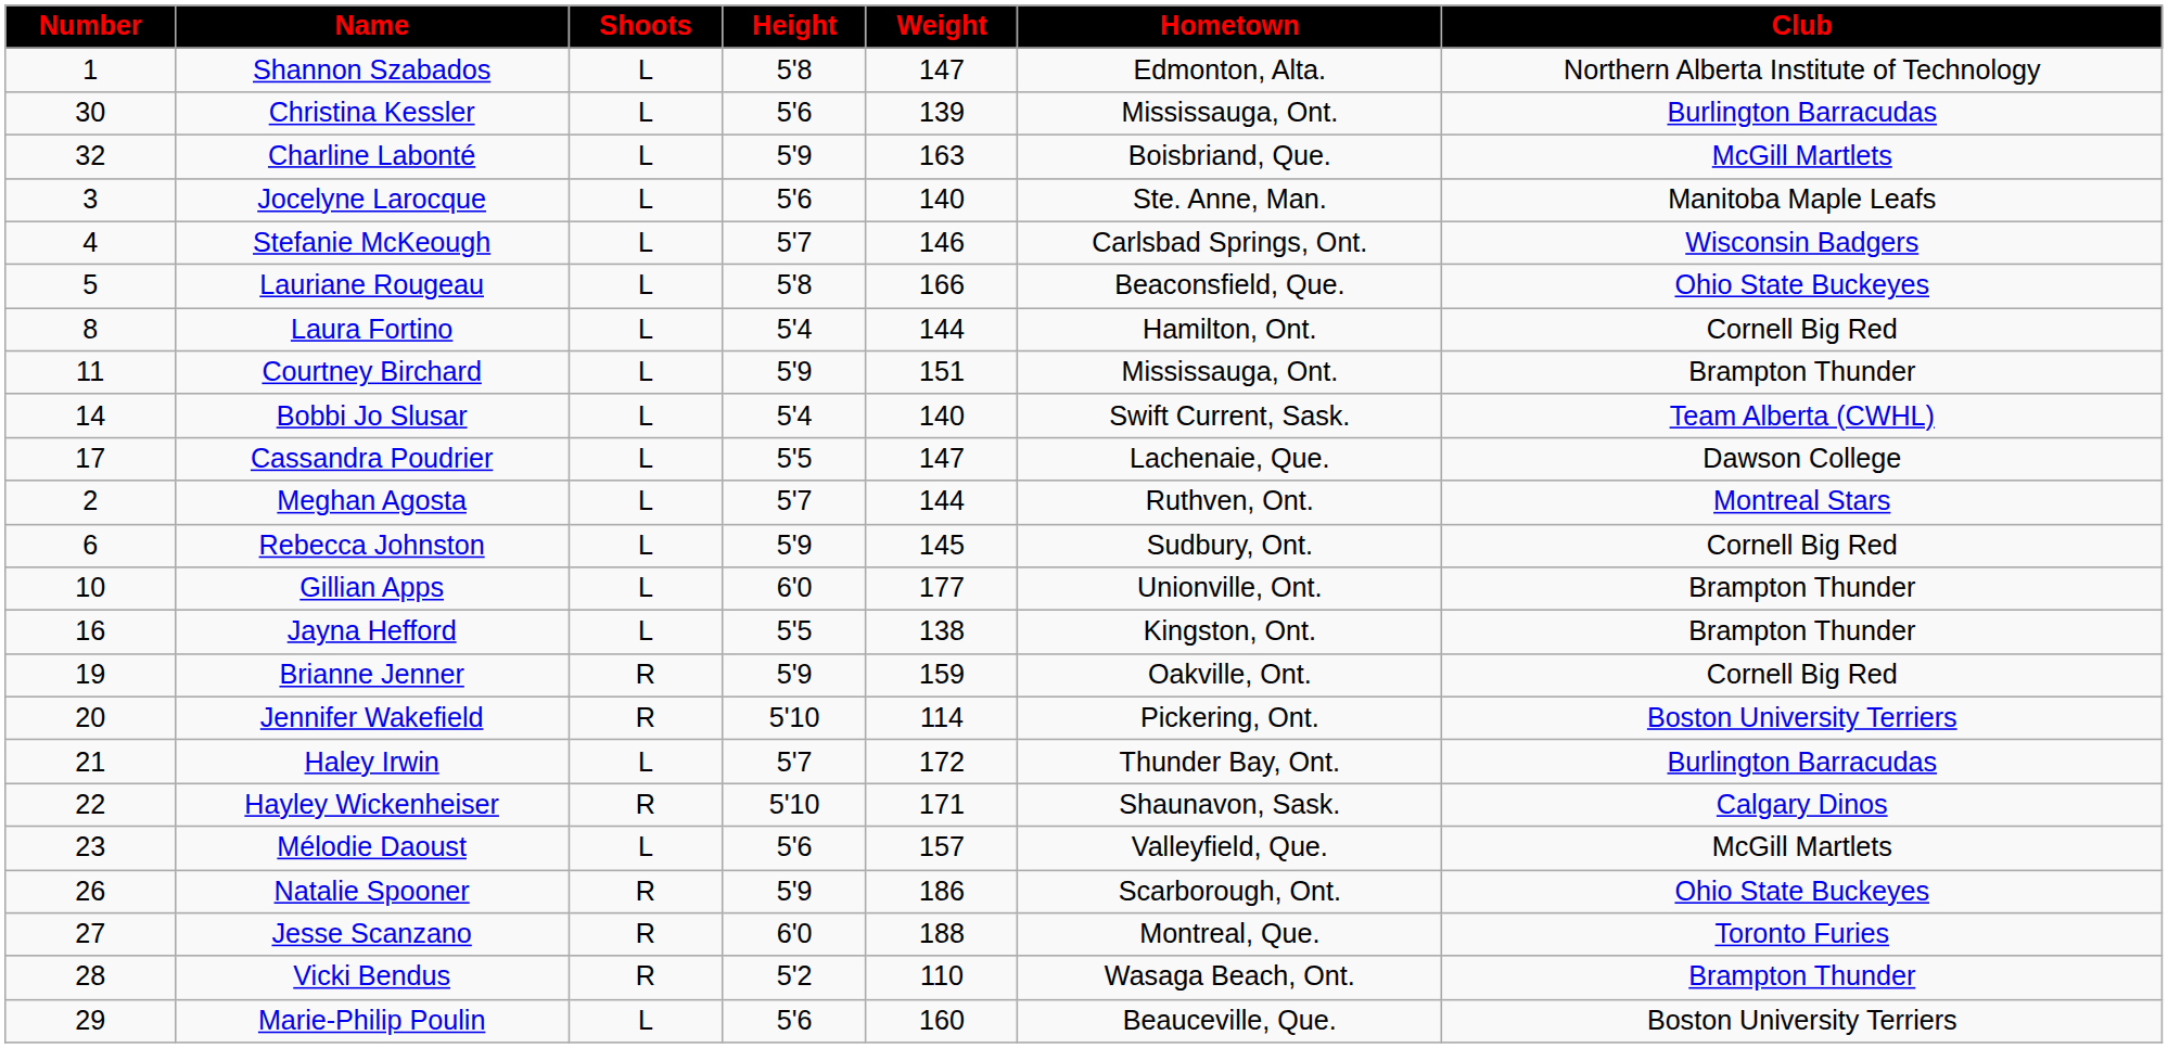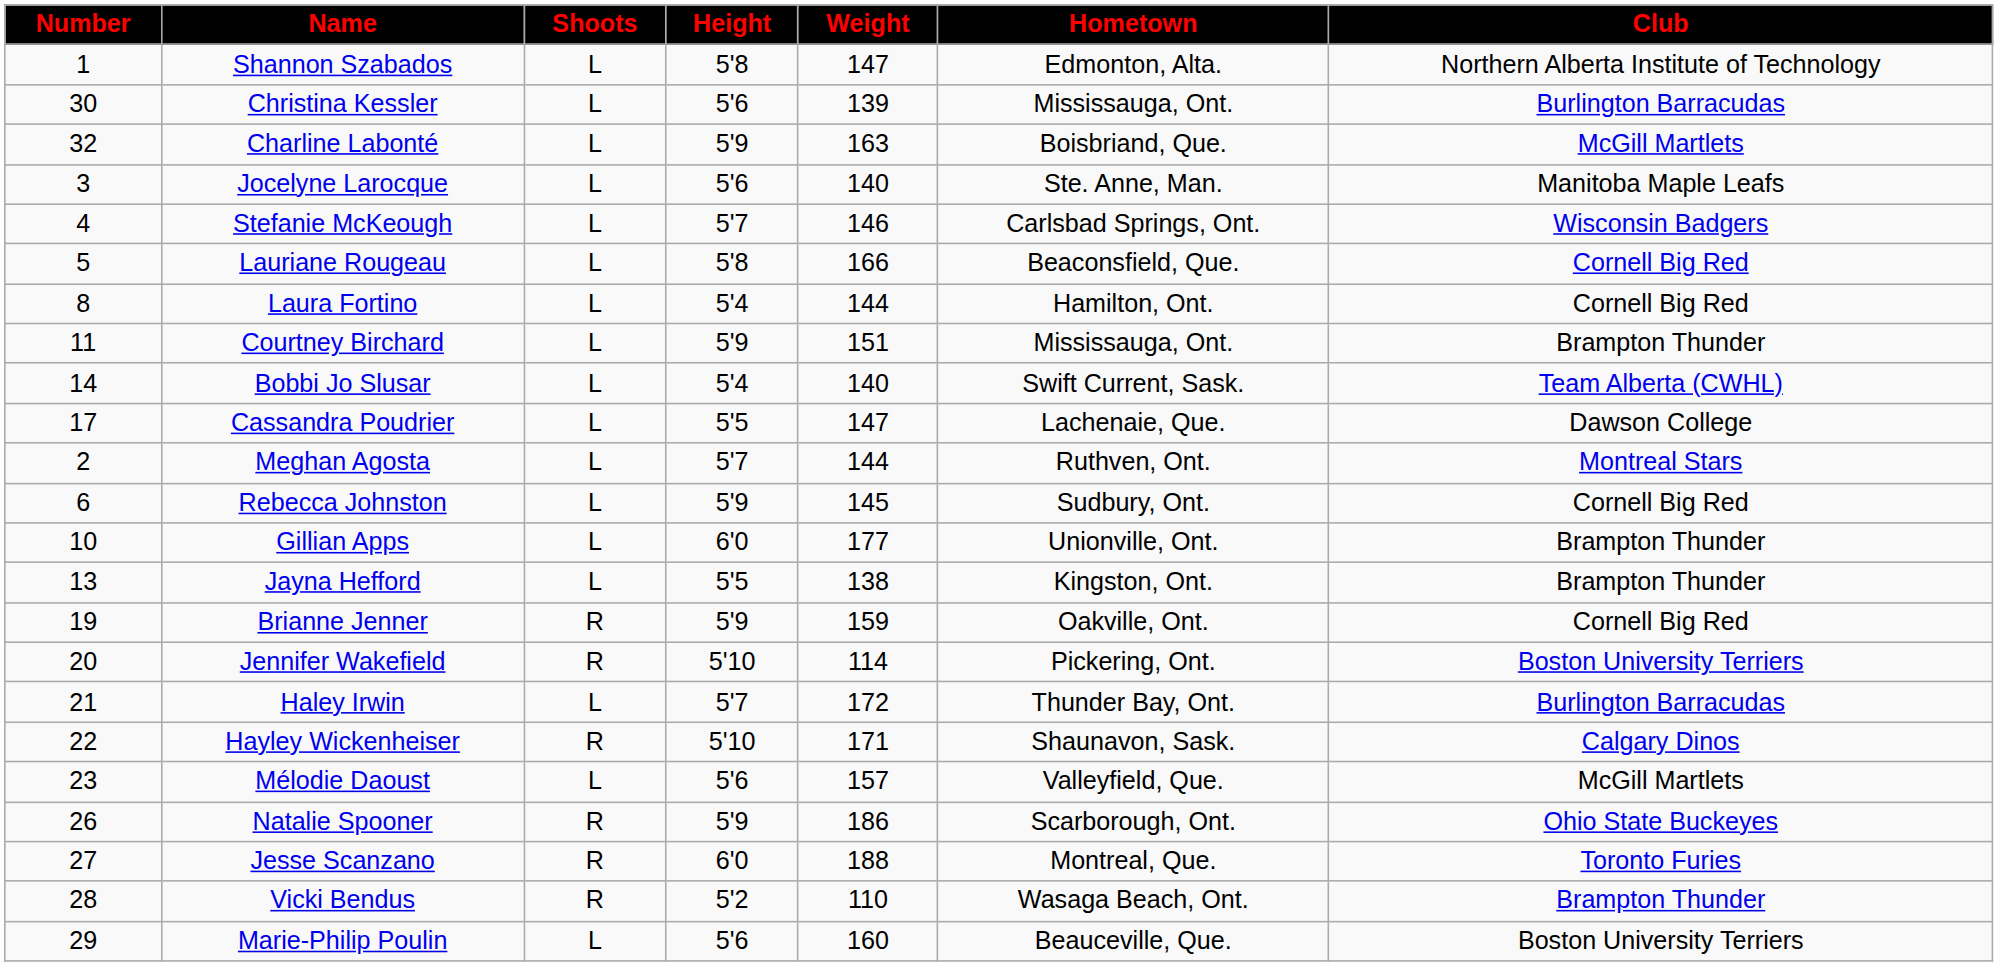 <table class="wikitable" style="width:80%;">
 <tr style="text-align:center; background:black; color:red;">
 <td><strong>Number</strong></td>
 <td><strong>Name</strong></td>
 <td><strong>Shoots</strong></td>
 <td><strong>Height</strong></td>
 <td><strong>Weight</strong></td>
 <td><strong>Hometown</strong></td>
 <td><strong>Club</strong></td>
 </tr>
 <tr style="text-align:center;" bgcolor="">
 <td>1</td>
 <td><a href='#'>Shannon Szabados</a></td>
 <td>L</td>
 <td>5'8</td>
 <td>147</td>
 <td>Edmonton, Alta.</td>
 <td>Northern Alberta Institute of Technology</td>
 </tr>
 <tr style="text-align:center;" bgcolor="">
 <td>30</td>
 <td><a href='#'>Christina Kessler</a></td>
 <td>L</td>
 <td>5'6</td>
 <td>139</td>
 <td>Mississauga, Ont.</td>
 <td><a href='#'>Burlington Barracudas</a></td>
 </tr>
 <tr style="text-align:center;" bgcolor="">
 <td>32</td>
 <td><a href='#'>Charline Labonté</a></td>
 <td>L</td>
 <td>5'9</td>
 <td>163</td>
 <td>Boisbriand, Que.</td>
 <td><a href='#'>McGill Martlets</a></td>
 </tr>
 <tr style="text-align:center;" bgcolor="">
 <td>3</td>
 <td><a href='#'>Jocelyne Larocque</a></td>
 <td>L</td>
 <td>5'6</td>
 <td>140</td>
 <td>Ste. Anne, Man.</td>
 <td>Manitoba Maple Leafs</td>
 </tr>
 <tr style="text-align:center;" bgcolor="">
 <td>4</td>
 <td><a href='#'>Stefanie McKeough</a></td>
 <td>L</td>
 <td>5'7</td>
 <td>146</td>
 <td>Carlsbad Springs, Ont.</td>
 <td><a href='#'>Wisconsin Badgers</a></td>
 </tr>
 <tr style="text-align:center;" bgcolor="">
 <td>5</td>
 <td><a href='#'>Lauriane Rougeau</a></td>
 <td>L</td>
 <td>5'8</td>
 <td>166</td>
 <td>Beaconsfield, Que.</td>
-<td><a href='#'>Ohio State Buckeyes</a></td>
+<td><a href='#'>Cornell Big Red</a></td>
 </tr>
 <tr style="text-align:center;" bgcolor="">
 <td>8</td>
 <td><a href='#'>Laura Fortino</a></td>
 <td>L</td>
 <td>5'4</td>
 <td>144</td>
 <td>Hamilton, Ont.</td>
 <td>Cornell Big Red</td>
 </tr>
 <tr style="text-align:center;" bgcolor="">
 <td>11</td>
 <td><a href='#'>Courtney Birchard</a></td>
 <td>L</td>
 <td>5'9</td>
 <td>151</td>
 <td>Mississauga, Ont.</td>
 <td>Brampton Thunder</td>
 </tr>
 <tr style="text-align:center;" bgcolor="">
 <td>14</td>
 <td><a href='#'>Bobbi Jo Slusar</a></td>
 <td>L</td>
 <td>5'4</td>
 <td>140</td>
 <td>Swift Current, Sask.</td>
 <td><a href='#'>Team Alberta (CWHL)</a></td>
 </tr>
 <tr style="text-align:center;" bgcolor="">
 <td>17</td>
 <td><a href='#'>Cassandra Poudrier</a></td>
 <td>L</td>
 <td>5'5</td>
 <td>147</td>
 <td>Lachenaie, Que.</td>
 <td>Dawson College</td>
 </tr>
 <tr style="text-align:center;" bgcolor="">
 <td>2</td>
 <td><a href='#'>Meghan Agosta</a></td>
 <td>L</td>
 <td>5'7</td>
 <td>144</td>
 <td>Ruthven, Ont.</td>
 <td><a href='#'>Montreal Stars</a></td>
 </tr>
 <tr style="text-align:center;" bgcolor="">
 <td>6</td>
 <td><a href='#'>Rebecca Johnston</a></td>
 <td>L</td>
 <td>5'9</td>
 <td>145</td>
 <td>Sudbury, Ont.</td>
 <td>Cornell Big Red</td>
 </tr>
 <tr style="text-align:center;" bgcolor="">
 <td>10</td>
 <td><a href='#'>Gillian Apps</a></td>
 <td>L</td>
 <td>6'0</td>
 <td>177</td>
 <td>Unionville, Ont.</td>
 <td>Brampton Thunder</td>
 </tr>
 <tr style="text-align:center;" bgcolor="">
-<td>16</td>
+<td>13</td>
 <td><a href='#'>Jayna Hefford</a></td>
 <td>L</td>
 <td>5'5</td>
 <td>138</td>
 <td>Kingston, Ont.</td>
 <td>Brampton Thunder</td>
 </tr>
 <tr style="text-align:center;" bgcolor="">
 <td>19</td>
 <td><a href='#'>Brianne Jenner</a></td>
 <td>R</td>
 <td>5'9</td>
 <td>159</td>
 <td>Oakville, Ont.</td>
 <td>Cornell Big Red</td>
 </tr>
 <tr style="text-align:center;" bgcolor="">
 <td>20</td>
 <td><a href='#'>Jennifer Wakefield</a></td>
 <td>R</td>
 <td>5'10</td>
 <td>114</td>
 <td>Pickering, Ont.</td>
 <td><a href='#'>Boston University Terriers</a></td>
 </tr>
 <tr style="text-align:center;" bgcolor="">
 <td>21</td>
 <td><a href='#'>Haley Irwin</a></td>
 <td>L</td>
 <td>5'7</td>
 <td>172</td>
 <td>Thunder Bay, Ont.</td>
 <td><a href='#'>Burlington Barracudas</a></td>
 </tr>
 <tr style="text-align:center;" bgcolor="">
 <td>22</td>
 <td><a href='#'>Hayley Wickenheiser</a></td>
 <td>R</td>
 <td>5'10</td>
 <td>171</td>
 <td>Shaunavon, Sask.</td>
 <td><a href='#'>Calgary Dinos</a></td>
 </tr>
 <tr style="text-align:center;" bgcolor="">
 <td>23</td>
 <td><a href='#'>Mélodie Daoust</a></td>
 <td>L</td>
 <td>5'6</td>
 <td>157</td>
 <td>Valleyfield, Que.</td>
 <td>McGill Martlets</td>
 </tr>
 <tr style="text-align:center;" bgcolor="">
 <td>26</td>
 <td><a href='#'>Natalie Spooner</a></td>
 <td>R</td>
 <td>5'9</td>
 <td>186</td>
 <td>Scarborough, Ont.</td>
 <td><a href='#'>Ohio State Buckeyes</a></td>
 </tr>
 <tr style="text-align:center;" bgcolor="">
 <td>27</td>
 <td><a href='#'>Jesse Scanzano</a></td>
 <td>R</td>
 <td>6'0</td>
 <td>188</td>
 <td>Montreal, Que.</td>
 <td><a href='#'>Toronto Furies</a></td>
 </tr>
 <tr style="text-align:center;" bgcolor="">
 <td>28</td>
 <td><a href='#'>Vicki Bendus</a></td>
 <td>R</td>
 <td>5'2</td>
 <td>110</td>
 <td>Wasaga Beach, Ont.</td>
 <td><a href='#'>Brampton Thunder</a></td>
 </tr>
 <tr style="text-align:center;" bgcolor="">
 <td>29</td>
 <td><a href='#'>Marie-Philip Poulin</a></td>
 <td>L</td>
 <td>5'6</td>
 <td>160</td>
 <td>Beauceville, Que.</td>
 <td>Boston University Terriers</td>
 </tr>
 </table>
